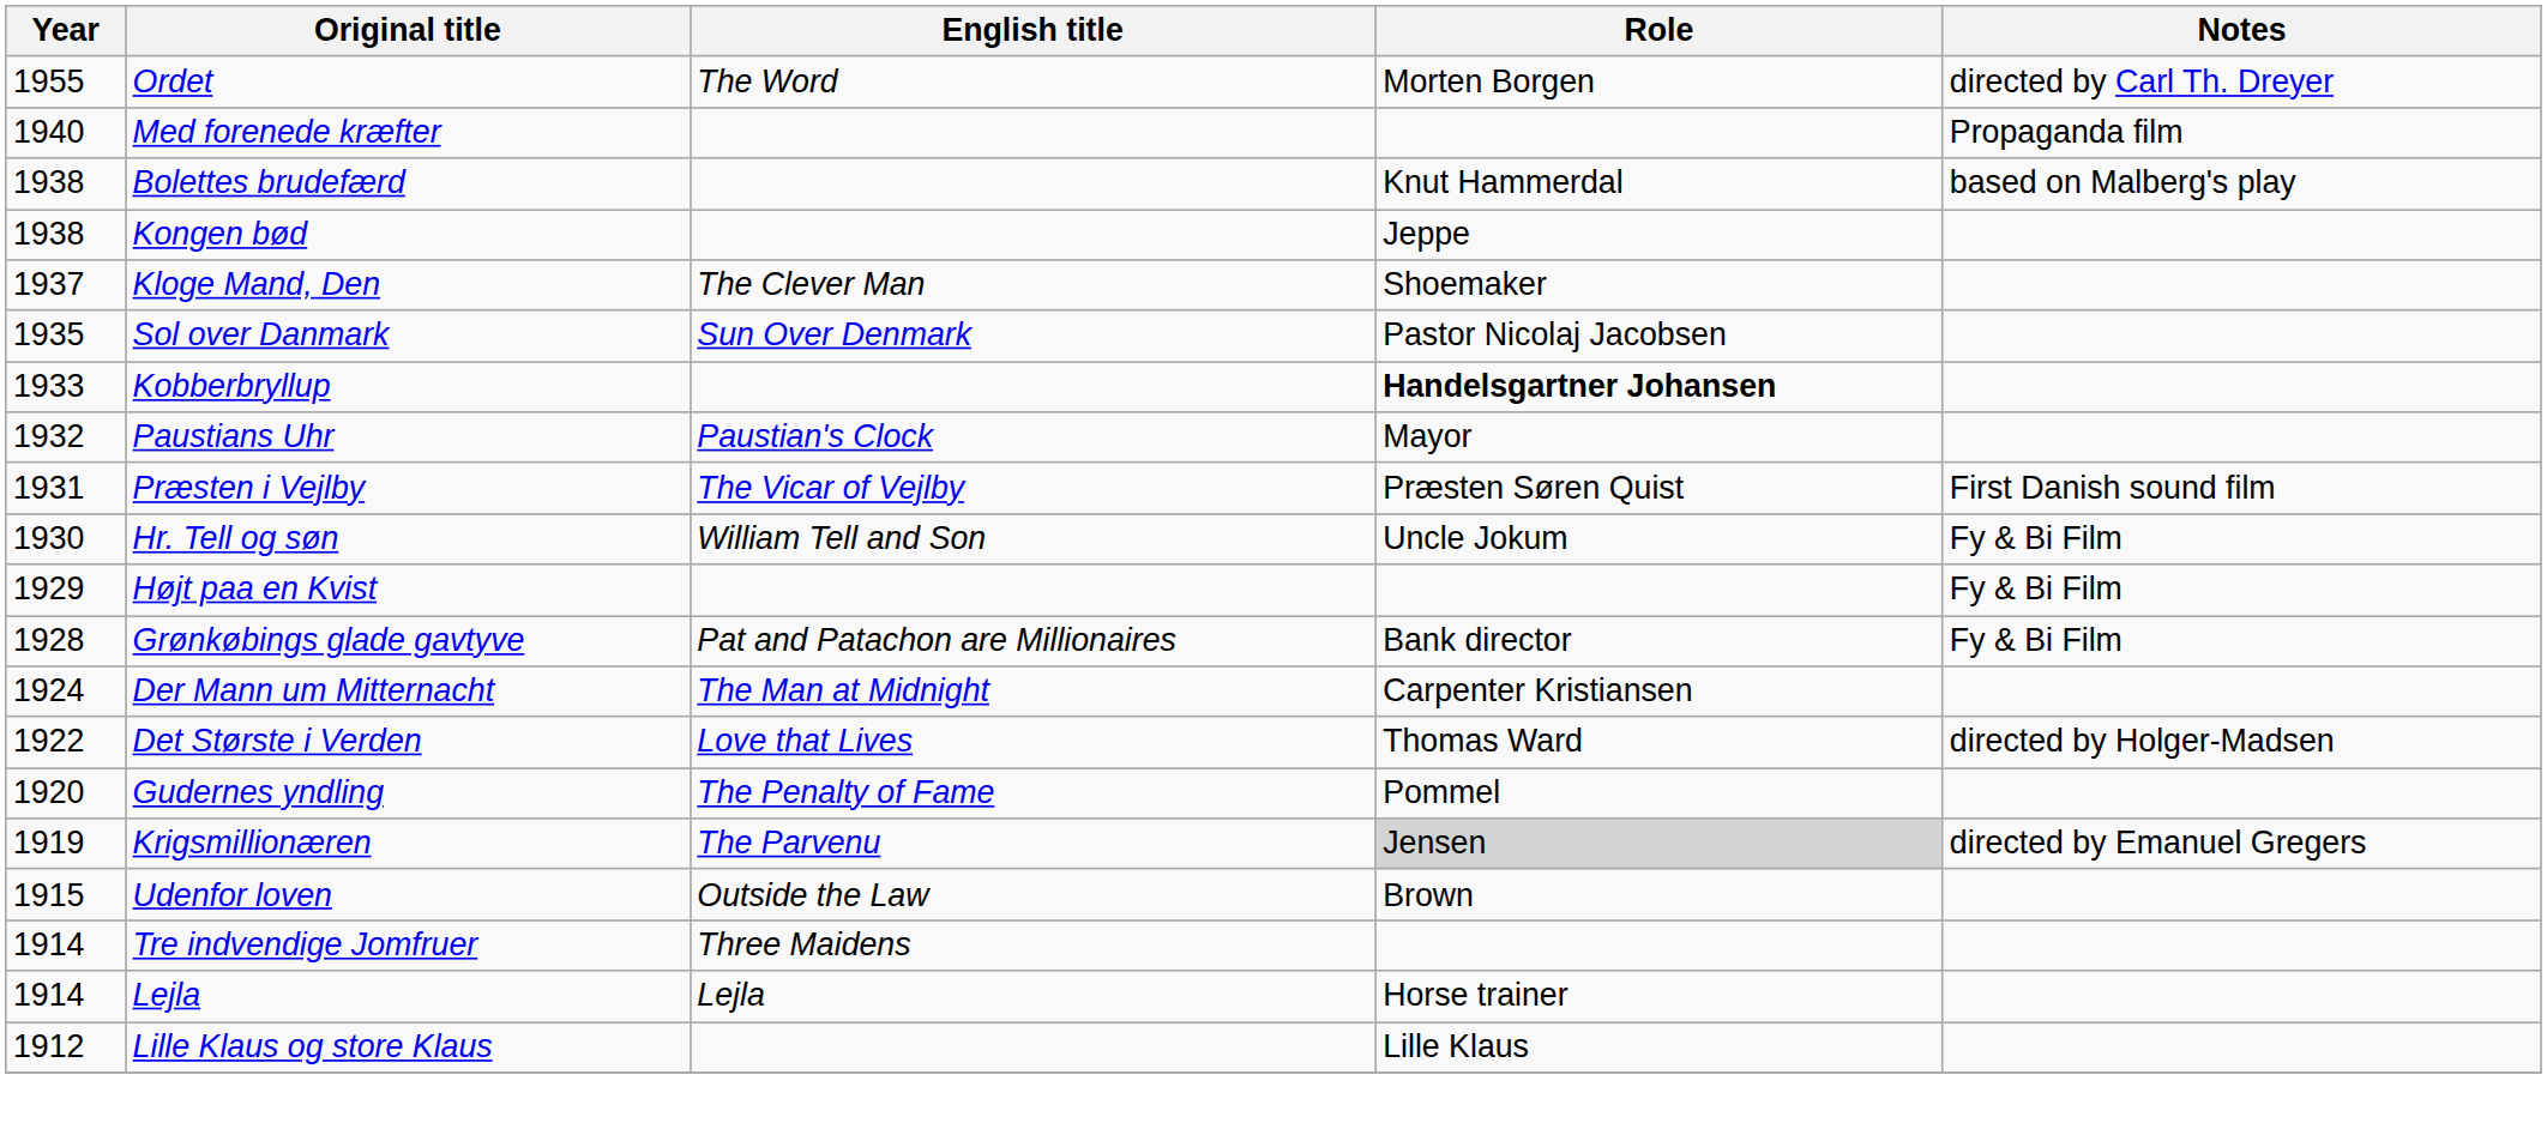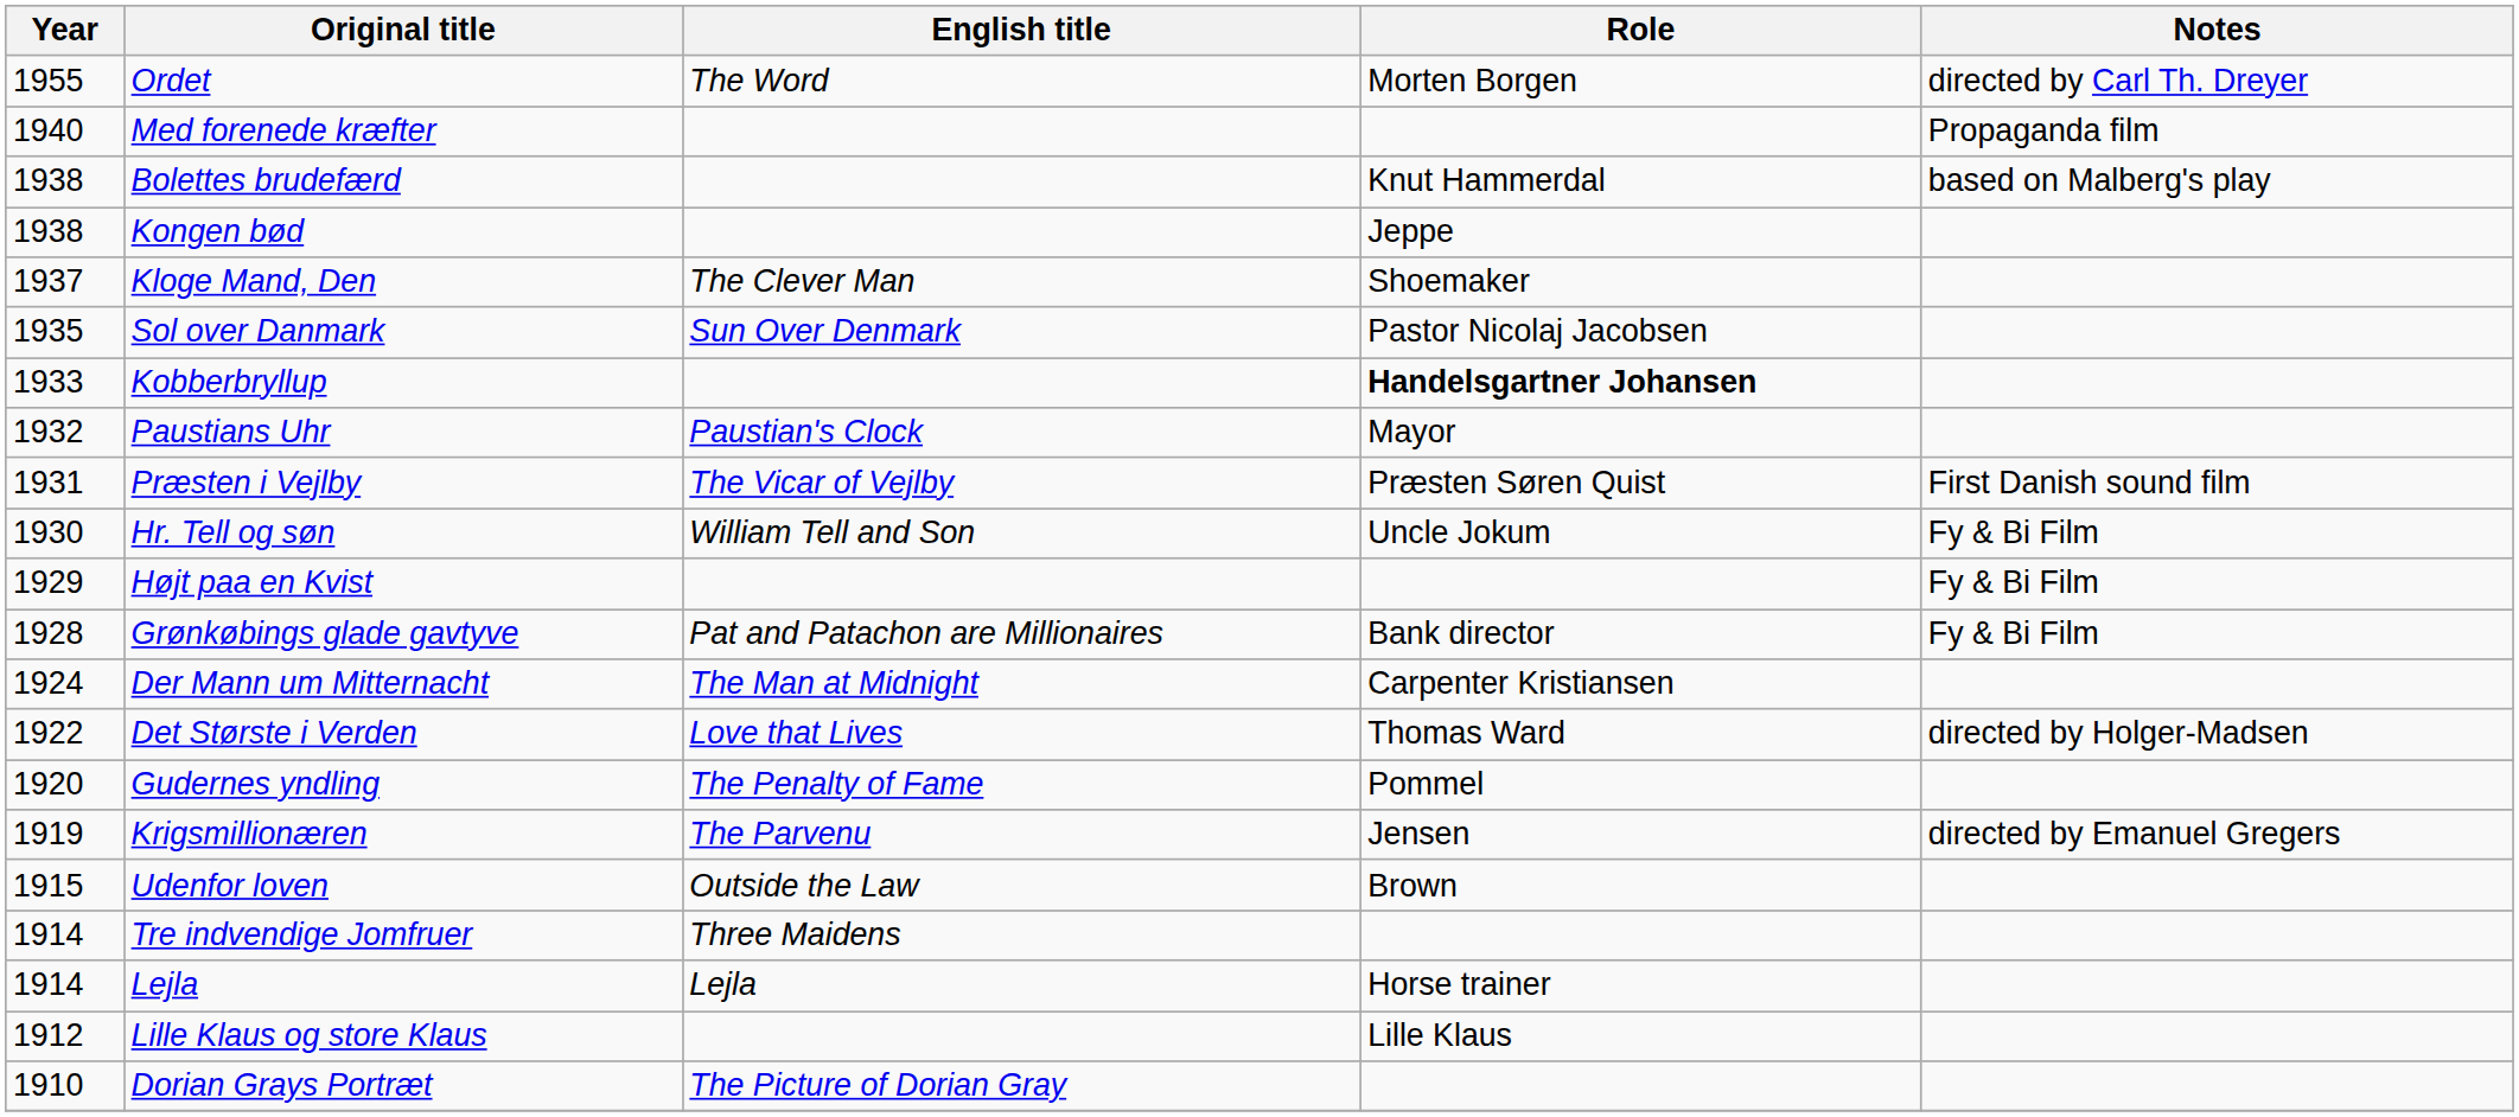 <table class="wikitable" width="80%">
 <tr>
 <th>Year</th>
 <th>Original title</th>
 <th>English title</th>
 <th>Role</th>
 <th>Notes</th>
 </tr>
 <tr>
 <td>1955</td>
 <td><em><a href='#'>Ordet</a></em></td>
 <td><em>The Word</em></td>
 <td>Morten Borgen</td>
 <td>directed by <a href='#'>Carl Th. Dreyer</a></td>
 </tr>
 <tr>
 <td>1940</td>
 <td><em><a href='#'>Med forenede kræfter</a></em></td>
 <td></td>
 <td></td>
 <td>Propaganda film</td>
 </tr>
 <tr>
 <td>1938</td>
 <td><em><a href='#'>Bolettes brudefærd</a></em></td>
 <td></td>
 <td>Knut Hammerdal</td>
 <td>based on Malberg's play</td>
 </tr>
 <tr>
 <td>1938</td>
 <td><em><a href='#'>Kongen bød</a></em></td>
 <td></td>
 <td>Jeppe</td>
 <td></td>
 </tr>
 <tr>
 <td>1937</td>
 <td><em><a href='#'>Kloge Mand, Den</a></em></td>
 <td><em>The Clever Man</em></td>
 <td>Shoemaker</td>
 <td></td>
 </tr>
 <tr>
 <td>1935</td>
 <td><em><a href='#'>Sol over Danmark</a></em></td>
 <td><em><a href='#'>Sun Over Denmark</a></em></td>
 <td>Pastor Nicolaj Jacobsen</td>
 <td></td>
 </tr>
 <tr>
 <td>1933</td>
 <td><em> <a href='#'>Kobberbryllup</a></em></td>
 <td></td>
 <td><strong>Handelsgartner Johansen</strong></td>
 <td></td>
 </tr>
 <tr>
 <td>1932</td>
 <td><em><a href='#'>Paustians Uhr</a></em></td>
 <td><em><a href='#'>Paustian's Clock</a></em></td>
 <td>Mayor</td>
 <td></td>
 </tr>
 <tr>
 <td>1931</td>
 <td><em><a href='#'>Præsten i Vejlby</a></em></td>
 <td><em><a href='#'>The Vicar of Vejlby</a></em></td>
 <td>Præsten Søren Quist</td>
 <td>First Danish sound film</td>
 </tr>
 <tr>
 <td>1930</td>
 <td><em><a href='#'>Hr. Tell og søn</a></em></td>
 <td><em>William Tell and Son </em></td>
 <td>Uncle Jokum</td>
 <td>Fy & Bi Film</td>
 </tr>
 <tr>
 <td>1929</td>
 <td><em><a href='#'>Højt paa en Kvist</a></em></td>
 <td></td>
 <td></td>
 <td>Fy & Bi Film</td>
 </tr>
 <tr>
 <td>1928</td>
 <td><em><a href='#'>Grønkøbings glade gavtyve</a></em></td>
 <td><em>Pat and Patachon are Millionaires</em></td>
 <td>Bank director</td>
 <td>Fy & Bi Film</td>
 </tr>
 <tr>
 <td>1924</td>
 <td><em><a href='#'>Der Mann um Mitternacht</a></em></td>
 <td><em><a href='#'>The Man at Midnight</a></em></td>
 <td>Carpenter Kristiansen</td>
 <td></td>
 </tr>
 <tr>
 <td>1922</td>
 <td><em><a href='#'>Det Største i Verden</a></em></td>
 <td><em><a href='#'>Love that Lives</a></em></td>
 <td>Thomas Ward</td>
 <td>directed by Holger-Madsen</td>
 </tr>
 <tr>
 <td>1920</td>
 <td><em><a href='#'>Gudernes yndling</a></em></td>
 <td><em><a href='#'>The Penalty of Fame</a></em></td>
 <td>Pommel</td>
 <td></td>
 </tr>
 <tr>
 <td>1919</td>
 <td><em><a href='#'>Krigsmillionæren</a></em></td>
 <td><em><a href='#'>The Parvenu</a></em></td>
-<td style="background: lightgrey;">Jensen</td>
+<td>Jensen</td>
 <td>directed by Emanuel Gregers</td>
 </tr>
 <tr>
 <td>1915</td>
 <td><em><a href='#'>Udenfor loven</a></em></td>
 <td><em>Outside the Law</em></td>
 <td>Brown</td>
 <td></td>
 </tr>
 <tr>
 <td>1914</td>
 <td><em><a href='#'>Tre indvendige Jomfruer</a></em></td>
 <td><em>Three Maidens</em></td>
 <td></td>
 <td></td>
 </tr>
 <tr>
 <td>1914</td>
 <td><em><a href='#'>Lejla</a></em></td>
 <td><em>Lejla</em></td>
 <td>Horse trainer</td>
 <td></td>
 </tr>
 <tr>
 <td>1912</td>
 <td><em><a href='#'>Lille Klaus og store Klaus</a></em></td>
 <td></td>
 <td>Lille Klaus</td>
 <td></td>
 </tr>
 <tr>
+<td>1910</td>
+<td><em><a href='#'>Dorian Grays Portræt</a></em></td>
+<td><em><a href='#'>The Picture of Dorian Gray</a></em></td>
+<td></td>
+<td></td>
+</tr>
+<tr>
 </tr>
 </table>
